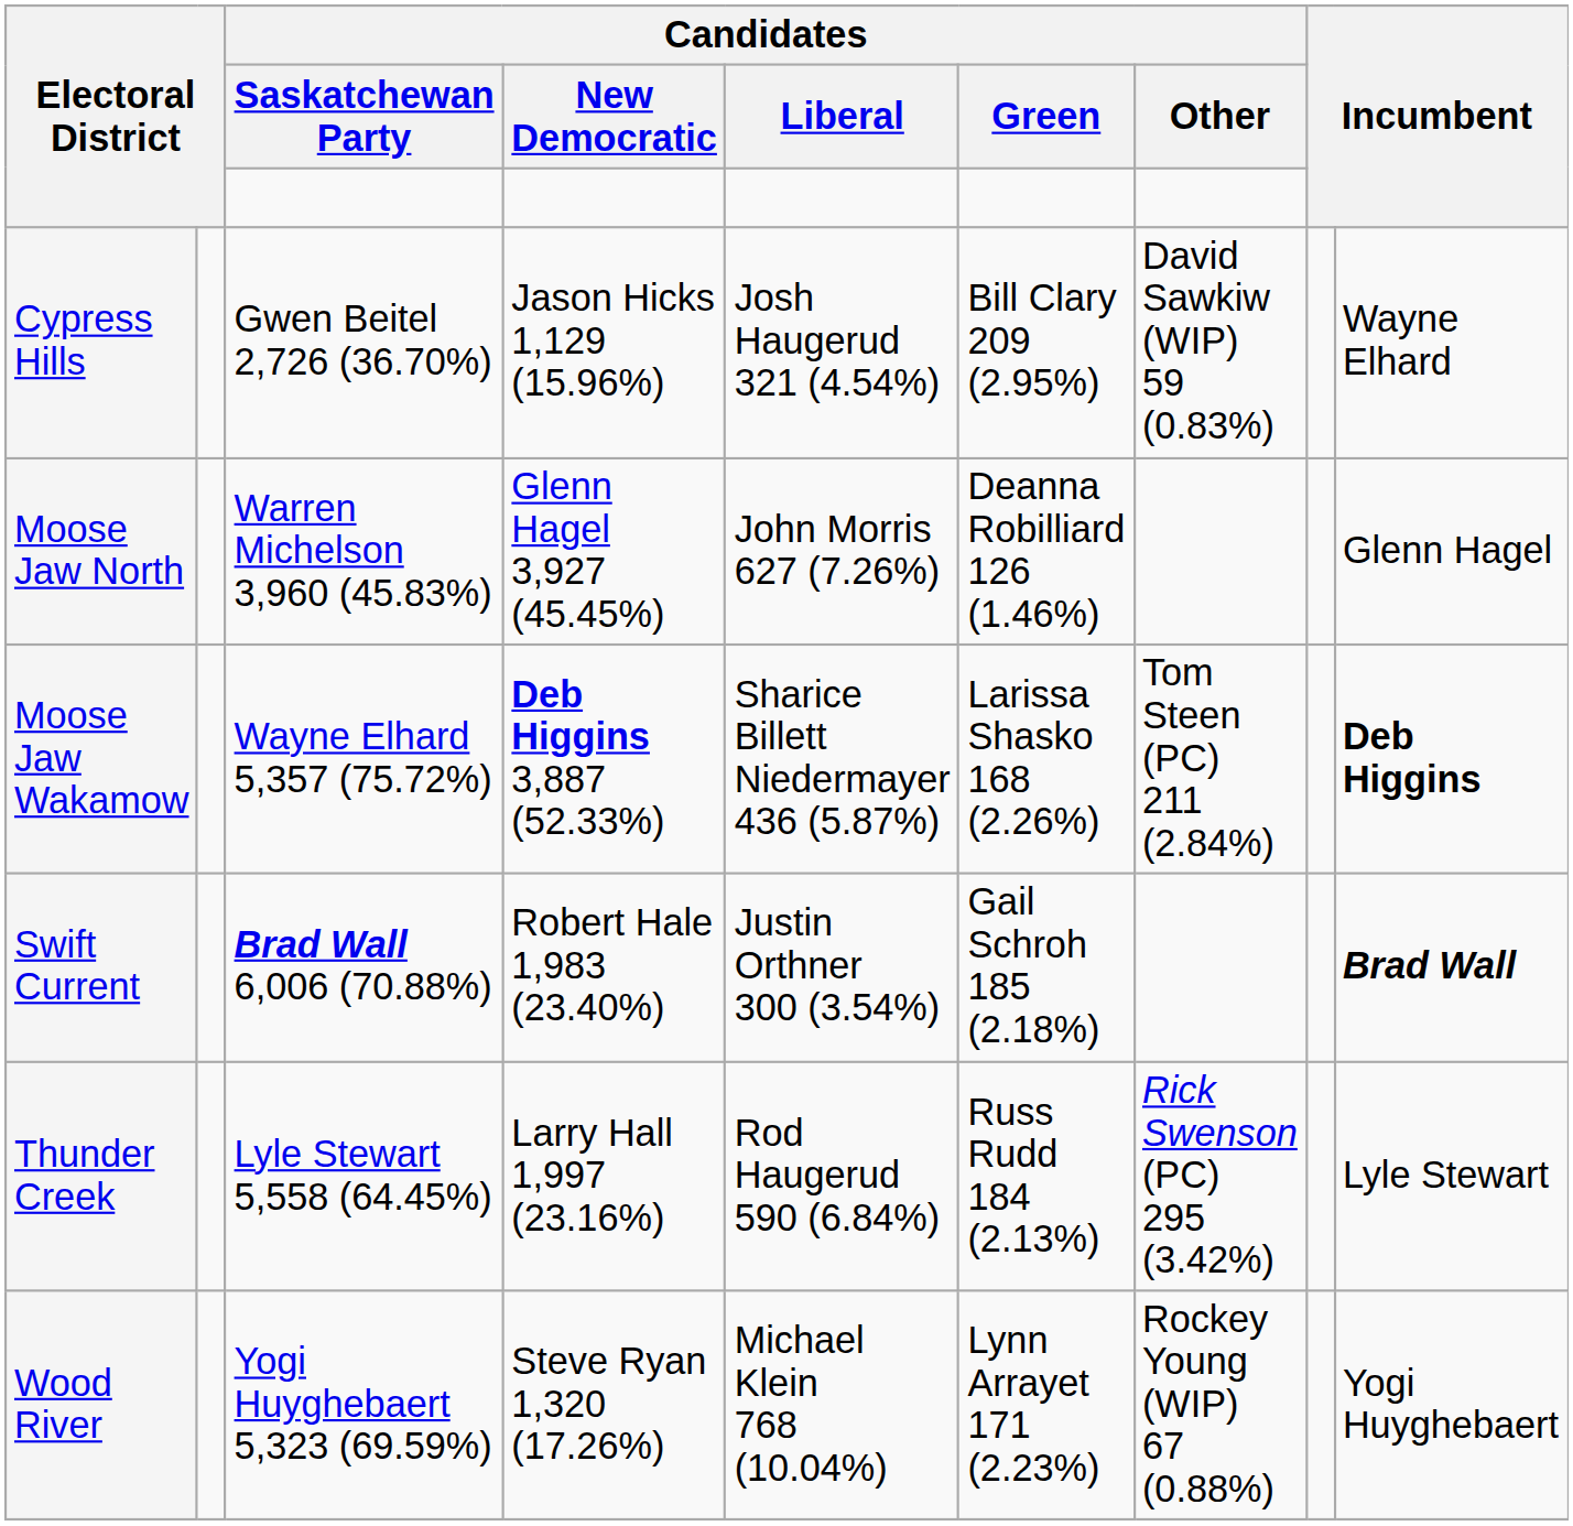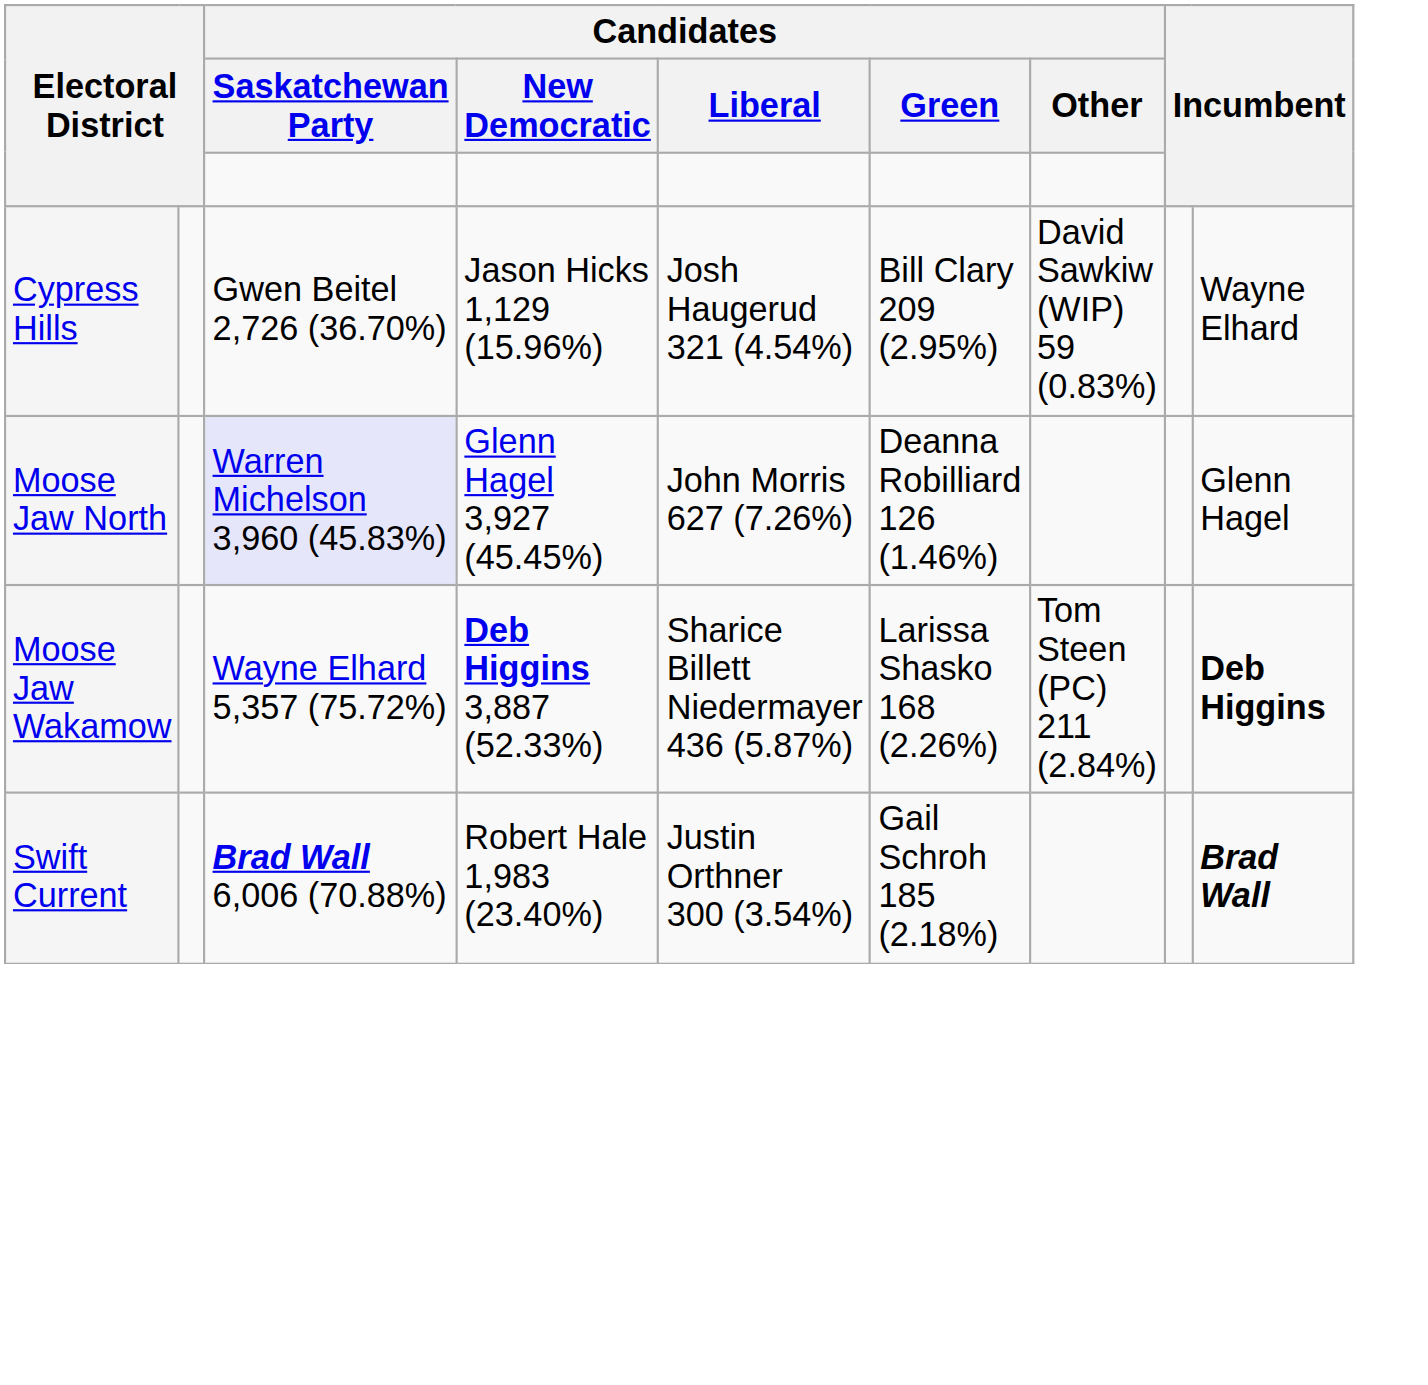 <table class="wikitable" style="width:100%">
 <tr>
 <th style="width:16%;" rowspan=3 colspan=2>Electoral District</th>
 <th colspan=5>Candidates</th>
 <th style="width:14%;" rowspan=3 colspan=2>Incumbent</th>
 </tr>
 <tr>
 <th width=14%><a href='#'>Saskatchewan <br>Party</a></th>
 <th width=14%><a href='#'>New Democratic</a></th>
 <th width=14%><a href='#'>Liberal</a></th>
 <th width=14%><a href='#'>Green</a></th>
 <th width=14%>Other</th>
 </tr>
 <tr>
 <td width=14% > </td>
 <td width=14% > </td>
 <td width=14% > </td>
 <td width=14% > </td>
 <td width=14% > </td>
 </tr>
 <tr>
 <td bgcolor=whitesmoke><a href='#'>Cypress Hills</a></td>
 <td> </td>
 <td>Gwen Beitel<br>2,726 (36.70%)</td>
 <td>Jason Hicks<br>1,129 (15.96%)</td>
 <td>Josh Haugerud<br>321 (4.54%)</td>
 <td>Bill Clary<br>209 (2.95%)</td>
 <td>David Sawkiw (WIP)<br>59 (0.83%)</td>
 <td> </td>
 <td>Wayne Elhard</td>
 </tr>
 <tr>
 <td bgcolor=whitesmoke><a href='#'>Moose Jaw North</a></td>
 <td> </td>
-<td><a href='#'>Warren Michelson</a><br>3,960 (45.83%)</td>
+<td style="background: lavender;"><a href='#'>Warren Michelson</a><br>3,960 (45.83%)</td>
 <td><a href='#'>Glenn Hagel</a><br>3,927 (45.45%)</td>
 <td>John Morris<br>627 (7.26%)</td>
 <td>Deanna Robilliard<br>126 (1.46%)</td>
 <td></td>
 <td> </td>
 <td>Glenn Hagel</td>
 </tr>
 <tr>
 <td bgcolor=whitesmoke><a href='#'>Moose Jaw Wakamow</a></td>
 <td> </td>
 <td><a href='#'>Wayne Elhard</a><br>5,357 (75.72%)</td>
 <td><strong><a href='#'>Deb Higgins</a></strong><br>3,887 (52.33%)</td>
 <td>Sharice Billett Niedermayer<br>436 (5.87%)</td>
 <td>Larissa Shasko<br>168 (2.26%)</td>
 <td>Tom Steen (PC)<br>211 (2.84%)</td>
 <td> </td>
 <td><strong>Deb Higgins</strong></td>
 </tr>
 <tr>
 <td bgcolor=whitesmoke><a href='#'>Swift Current</a></td>
 <td> </td>
 <td><strong><em><a href='#'>Brad Wall</a></em></strong><br>6,006 (70.88%)</td>
 <td>Robert Hale<br>1,983 (23.40%)</td>
 <td>Justin Orthner<br>300 (3.54%)</td>
 <td>Gail Schroh<br>185 (2.18%)</td>
 <td></td>
 <td> </td>
 <td><strong><em>Brad Wall</em></strong></td>
 </tr>
-<tr>
-<td bgcolor=whitesmoke><a href='#'>Thunder Creek</a></td>
-<td> </td>
-<td><a href='#'>Lyle Stewart</a><br>5,558 (64.45%)</td>
-<td>Larry Hall<br>1,997 (23.16%)</td>
-<td>Rod Haugerud<br>590 (6.84%)</td>
-<td>Russ Rudd<br>184 (2.13%)</td>
-<td><em><a href='#'>Rick Swenson</a></em> (PC)<br>295 (3.42%)</td>
-<td> </td>
-<td>Lyle Stewart</td>
-</tr>
-<tr>
-<td bgcolor=whitesmoke><a href='#'>Wood River</a></td>
-<td> </td>
-<td><a href='#'>Yogi Huyghebaert</a><br>5,323 (69.59%)</td>
-<td>Steve Ryan<br>1,320 (17.26%)</td>
-<td>Michael Klein<br>768 (10.04%)</td>
-<td>Lynn Arrayet<br>171 (2.23%)</td>
-<td>Rockey Young (WIP)<br>67 (0.88%)</td>
-<td> </td>
-<td>Yogi Huyghebaert</td>
-</tr>
 </table>
